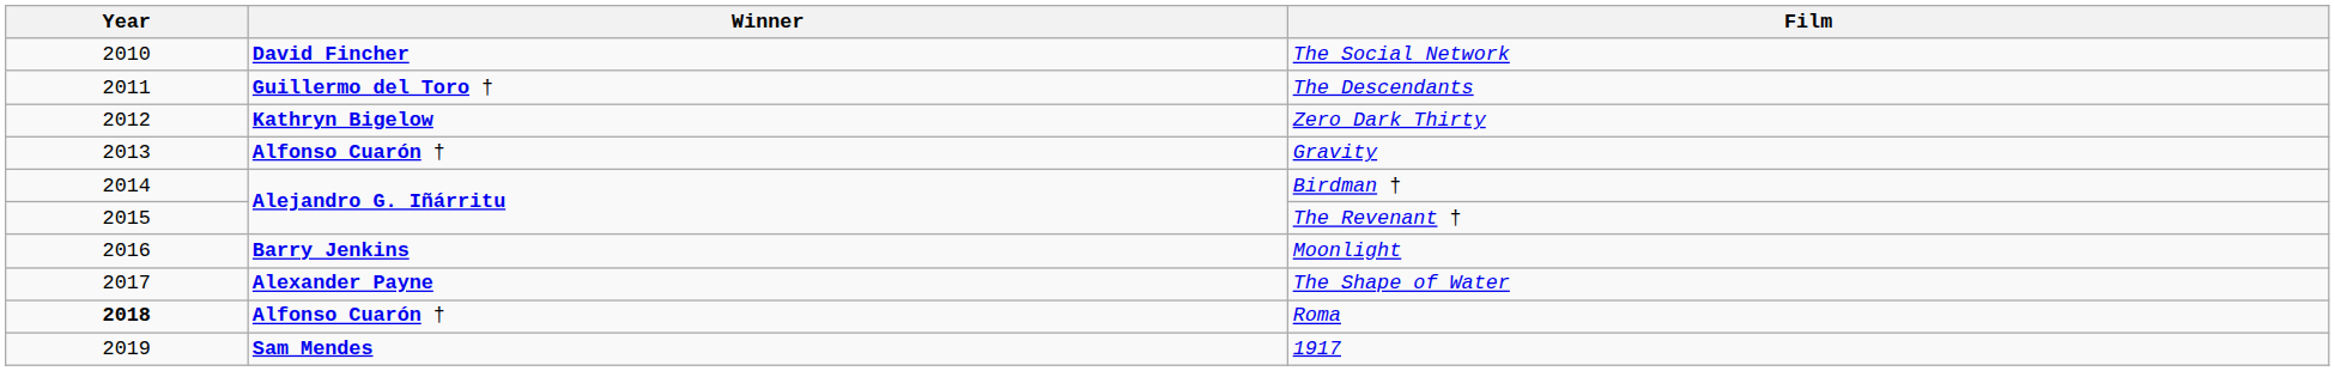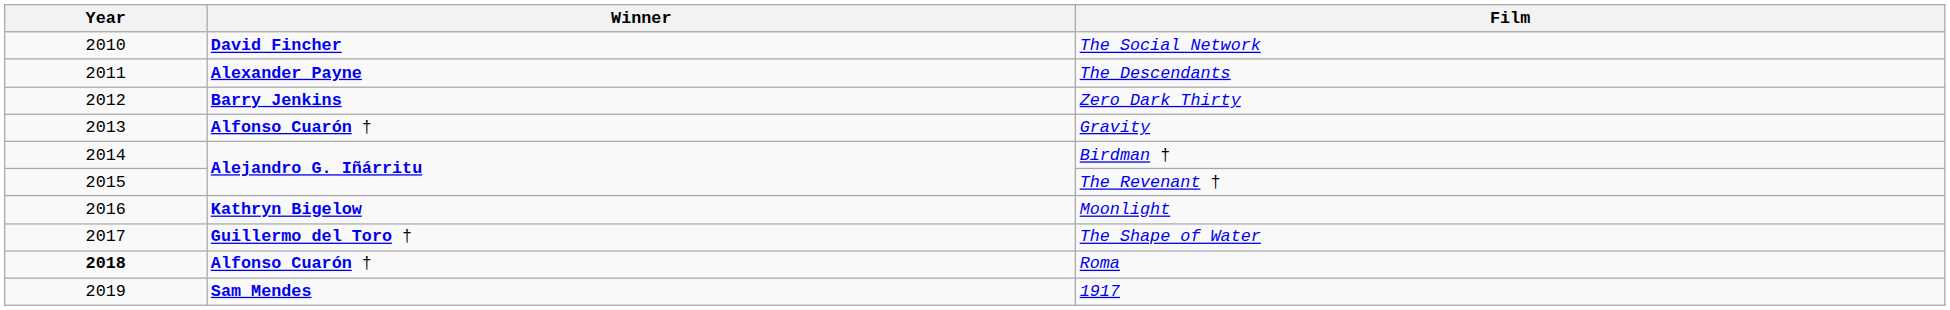 <table class="wikitable" width="95%" cellpadding="5">
 <tr>
 <th width="100"><strong>Year</strong></th>
 <th width="450"><strong>Winner</strong></th>
 <th width="450"><strong>Film</strong></th>
 </tr>
 <tr>
 <td style="text-align:center;">2010</td>
 <td><strong><a href='#'>David Fincher</a></strong></td>
 <td><em><a href='#'>The Social Network</a></em></td>
 </tr>
 <tr>
 <td style="text-align:center;">2011</td>
-<td><strong><a href='#'>Guillermo del Toro</a></strong> †</td>
+<td><strong><a href='#'>Alexander Payne</a></strong></td>
 <td><em><a href='#'>The Descendants</a></em></td>
 </tr>
 <tr>
 <td style="text-align:center;">2012</td>
-<td><strong><a href='#'>Kathryn Bigelow</a></strong></td>
+<td><strong><a href='#'>Barry Jenkins</a></strong></td>
 <td><em><a href='#'>Zero Dark Thirty</a></em></td>
 </tr>
 <tr>
 <td style="text-align:center;">2013</td>
 <td><strong><a href='#'>Alfonso Cuarón</a></strong> †</td>
 <td><em><a href='#'>Gravity</a></em></td>
 </tr>
 <tr>
 <td style="text-align:center;">2014</td>
 <td rowspan="2"><strong><a href='#'>Alejandro G. Iñárritu</a></strong></td>
 <td><em><a href='#'>Birdman</a></em> †</td>
 </tr>
 <tr>
 <td style="text-align:center;">2015</td>
 <td><em><a href='#'>The Revenant</a></em> †</td>
 </tr>
 <tr>
 <td style="text-align:center;">2016</td>
-<td><strong><a href='#'>Barry Jenkins</a></strong></td>
+<td><strong><a href='#'>Kathryn Bigelow</a></strong></td>
 <td><em><a href='#'>Moonlight</a></em></td>
 </tr>
 <tr>
 <td style="text-align:center;">2017</td>
-<td><strong><a href='#'>Alexander Payne</a></strong></td>
+<td><strong><a href='#'>Guillermo del Toro</a></strong> †</td>
 <td><em><a href='#'>The Shape of Water</a></em></td>
 </tr>
 <tr>
 <td style="text-align:center;"><strong>2018</strong></td>
 <td><strong><a href='#'>Alfonso Cuarón</a></strong> †</td>
 <td><em><a href='#'>Roma</a></em></td>
 </tr>
 <tr>
 <td style="text-align:center;">2019</td>
 <td><strong><a href='#'>Sam Mendes</a></strong></td>
 <td><em><a href='#'>1917</a></em></td>
 </tr>
 </table>
